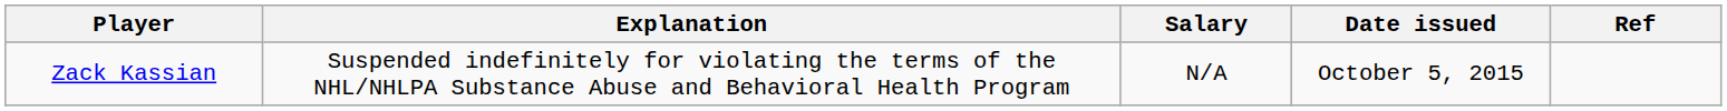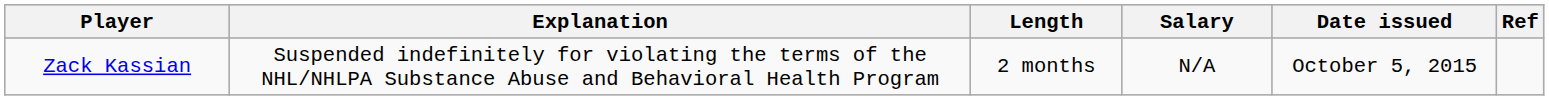 <table class="wikitable" style="width:75em; text-align:center;">
 <tr>
 <th style="width:15%;">Player</th>
 <th style="width:50%;">Explanation</th>
+<th style="width:10%;">Length</th>
 <th style="width:10%;">Salary</th>
 <th style="width:15%;">Date issued</th>
 <th>Ref</th>
 </tr>
 <tr>
 <td><a href='#'>Zack Kassian</a></td>
 <td>Suspended indefinitely for violating the terms of the NHL/NHLPA Substance Abuse and Behavioral Health Program</td>
+<td>2 months</td>
 <td>N/A</td>
 <td>October 5, 2015</td>
 <td></td>
 </tr>
 </table>
